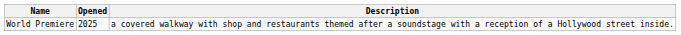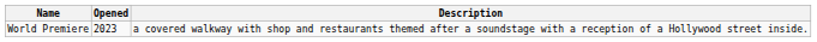 <table class="wikitable">
 <tr>
 <th>Name</th>
 <th>Opened</th>
 <th>Description</th>
 </tr>
 <tr>
 <td>World Premiere</td>
-<td>2025</td>
+<td>2023</td>
 <td>a covered walkway with shop and restaurants themed after a soundstage with a reception of a Hollywood street inside.</td>
 </tr>
 </table>
